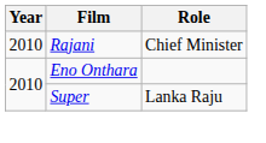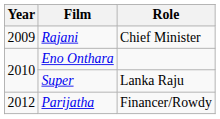 <table class="wikitable sortable">
 <tr>
 <th>Year</th>
 <th>Film</th>
 <th>Role</th>
 </tr>
 <tr>
-<td>2010</td>
+<td>2009</td>
 <td><em><a href='#'>Rajani</a></em></td>
 <td>Chief Minister</td>
 </tr>
 <tr>
 <td rowspan="2">2010</td>
 <td><em><a href='#'>Eno Onthara</a></em></td>
 <td></td>
 </tr>
 <tr>
 <td><em><a href='#'>Super</a></em></td>
 <td>Lanka Raju</td>
 </tr>
+<tr>
+<td>2012</td>
+<td><em><a href='#'>Parijatha</a></em></td>
+<td>Financer/Rowdy</td>
+</tr>
 </table>
